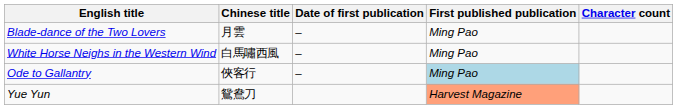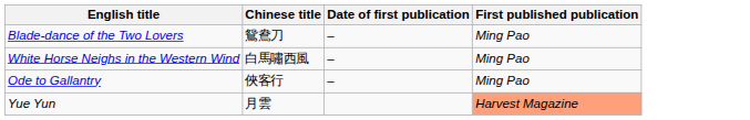 <table class="wikitable sortable">
 <tr>
 <th scope="col">English title</th>
 <th scope="col">Chinese title</th>
 <th scope="col">Date of first publication</th>
 <th scope="col" class="unsortable">First published publication</th>
-<th scope="col"><a href='#'>Character</a> count</th>
 </tr>
 <tr>
 <td><em><a href='#'>Blade-dance of the Two Lovers</a></em></td>
-<td data-sort-value="15">月雲</td>
+<td data-sort-value="14">鴛鴦刀</td>
 <td> – </td>
 <td><em>Ming Pao</em></td>
-<td></td>
 </tr>
 <tr>
 <td><em><a href='#'>White Horse Neighs in the Western Wind</a></em></td>
 <td data-sort-value="6">白馬嘯西風</td>
 <td> – </td>
 <td><em>Ming Pao</em></td>
-<td></td>
 </tr>
 <tr>
 <td><em><a href='#'>Ode to Gallantry</a></em></td>
 <td data-sort-value="11">俠客行</td>
 <td> – </td>
-<td style="background: lightblue;"><em>Ming Pao</em></td>
-<td></td>
+<td><em>Ming Pao</em></td>
 </tr>
 <tr>
 <td><em>Yue Yun</em></td>
-<td data-sort-value="14">鴛鴦刀</td>
+<td data-sort-value="15">月雲</td>
 <td></td>
 <td style="background: lightsalmon;"><em>Harvest Magazine</em></td>
-<td></td>
 </tr>
 </table>
